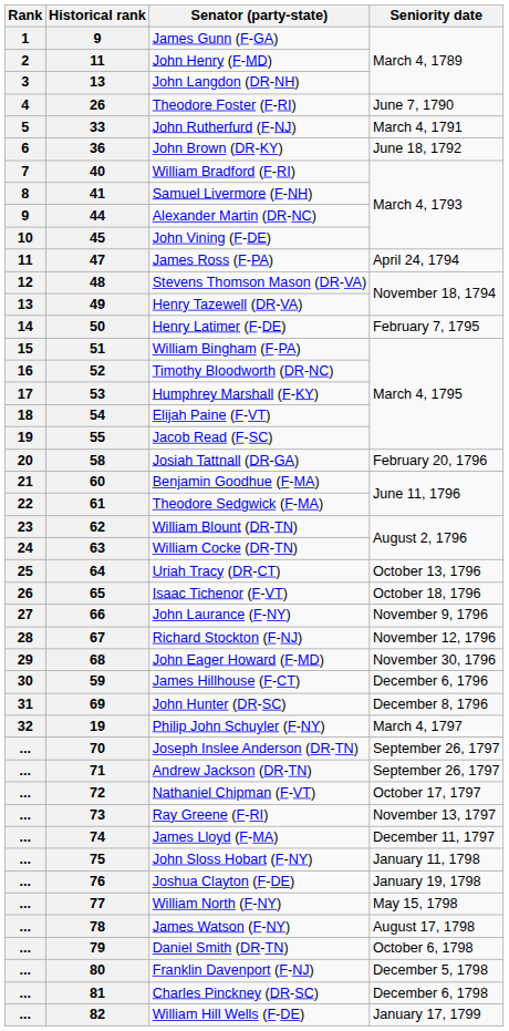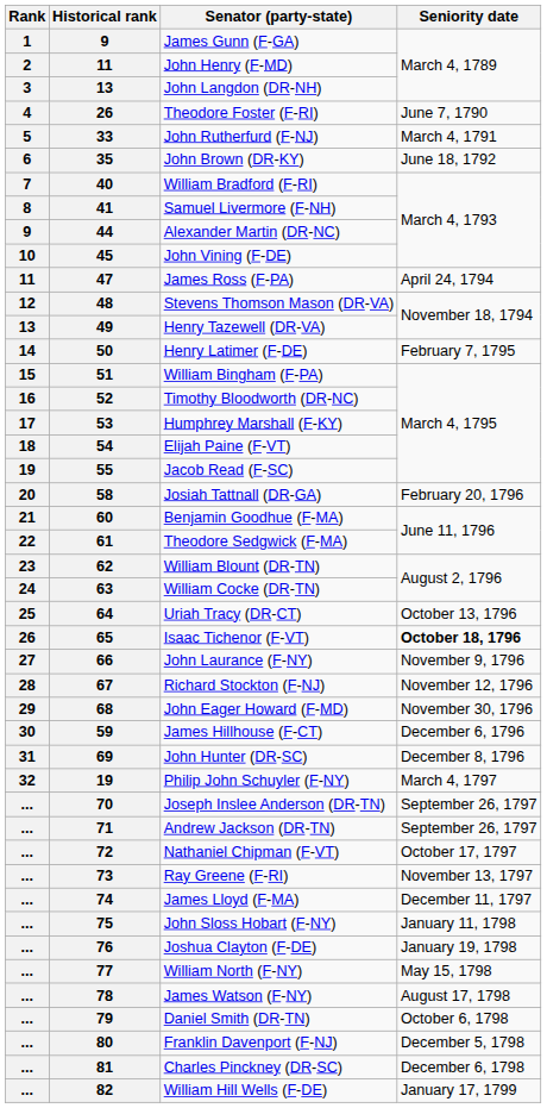 <table class=wikitable>
 <tr valign=bottom>
 <th>Rank</th>
 <th>Historical rank</th>
 <th>Senator (party-state)</th>
 <th>Seniority date</th>
 </tr>
 <tr>
 <th>1</th>
 <th>9</th>
 <td><a href='#'>James Gunn</a> (<a href='#'>F</a>-<a href='#'>GA</a>)</td>
 <td rowspan=3>March 4, 1789</td>
 </tr>
 <tr>
 <th>2</th>
 <th>11</th>
 <td><a href='#'>John Henry</a> (<a href='#'>F</a>-<a href='#'>MD</a>)</td>
 </tr>
 <tr>
 <th>3</th>
 <th>13</th>
 <td><a href='#'>John Langdon</a> (<a href='#'>DR</a>-<a href='#'>NH</a>)</td>
 </tr>
 <tr>
 <th>4</th>
 <th>26</th>
 <td><a href='#'>Theodore Foster</a> (<a href='#'>F</a>-<a href='#'>RI</a>)</td>
 <td>June 7, 1790</td>
 </tr>
 <tr>
 <th>5</th>
 <th>33</th>
 <td><a href='#'>John Rutherfurd</a> (<a href='#'>F</a>-<a href='#'>NJ</a>)</td>
 <td>March 4, 1791</td>
 </tr>
 <tr>
 <th>6</th>
-<th>36</th>
+<th>35</th>
 <td><a href='#'>John Brown</a> (<a href='#'>DR</a>-<a href='#'>KY</a>)</td>
 <td>June 18, 1792</td>
 </tr>
 <tr>
 <th>7</th>
 <th>40</th>
 <td><a href='#'>William Bradford</a> (<a href='#'>F</a>-<a href='#'>RI</a>)</td>
 <td rowspan=4>March 4, 1793</td>
 </tr>
 <tr>
 <th>8</th>
 <th>41</th>
 <td><a href='#'>Samuel Livermore</a> (<a href='#'>F</a>-<a href='#'>NH</a>)</td>
 </tr>
 <tr>
 <th>9</th>
 <th>44</th>
 <td><a href='#'>Alexander Martin</a> (<a href='#'>DR</a>-<a href='#'>NC</a>)</td>
 </tr>
 <tr>
 <th>10</th>
 <th>45</th>
 <td><a href='#'>John Vining</a> (<a href='#'>F</a>-<a href='#'>DE</a>)</td>
 </tr>
 <tr>
 <th>11</th>
 <th>47</th>
 <td><a href='#'>James Ross</a> (<a href='#'>F</a>-<a href='#'>PA</a>)</td>
 <td>April 24, 1794</td>
 </tr>
 <tr>
 <th>12</th>
 <th>48</th>
 <td><a href='#'>Stevens Thomson Mason</a> (<a href='#'>DR</a>-<a href='#'>VA</a>)</td>
 <td rowspan=2>November 18, 1794</td>
 </tr>
 <tr>
 <th>13</th>
 <th>49</th>
 <td><a href='#'>Henry Tazewell</a> (<a href='#'>DR</a>-<a href='#'>VA</a>)</td>
 </tr>
 <tr>
 <th>14</th>
 <th>50</th>
 <td><a href='#'>Henry Latimer</a> (<a href='#'>F</a>-<a href='#'>DE</a>)</td>
 <td>February 7, 1795</td>
 </tr>
 <tr>
 <th>15</th>
 <th>51</th>
 <td><a href='#'>William Bingham</a> (<a href='#'>F</a>-<a href='#'>PA</a>)</td>
 <td rowspan=5>March 4, 1795</td>
 </tr>
 <tr>
 <th>16</th>
 <th>52</th>
 <td><a href='#'>Timothy Bloodworth</a> (<a href='#'>DR</a>-<a href='#'>NC</a>)</td>
 </tr>
 <tr>
 <th>17</th>
 <th>53</th>
 <td><a href='#'>Humphrey Marshall</a> (<a href='#'>F</a>-<a href='#'>KY</a>)</td>
 </tr>
 <tr>
 <th>18</th>
 <th>54</th>
 <td><a href='#'>Elijah Paine</a> (<a href='#'>F</a>-<a href='#'>VT</a>)</td>
 </tr>
 <tr>
 <th>19</th>
 <th>55</th>
 <td><a href='#'>Jacob Read</a> (<a href='#'>F</a>-<a href='#'>SC</a>)</td>
 </tr>
 <tr>
 <th>20</th>
 <th>58</th>
 <td><a href='#'>Josiah Tattnall</a> (<a href='#'>DR</a>-<a href='#'>GA</a>)</td>
 <td>February 20, 1796</td>
 </tr>
 <tr>
 <th>21</th>
 <th>60</th>
 <td><a href='#'>Benjamin Goodhue</a> (<a href='#'>F</a>-<a href='#'>MA</a>)</td>
 <td rowspan=2>June 11, 1796</td>
 </tr>
 <tr>
 <th>22</th>
 <th>61</th>
 <td><a href='#'>Theodore Sedgwick</a> (<a href='#'>F</a>-<a href='#'>MA</a>)</td>
 </tr>
 <tr>
 <th>23</th>
 <th>62</th>
 <td><a href='#'>William Blount</a> (<a href='#'>DR</a>-<a href='#'>TN</a>)</td>
 <td rowspan=2>August 2, 1796</td>
 </tr>
 <tr>
 <th>24</th>
 <th>63</th>
 <td><a href='#'>William Cocke</a> (<a href='#'>DR</a>-<a href='#'>TN</a>)</td>
 </tr>
 <tr>
 <th>25</th>
 <th>64</th>
 <td><a href='#'>Uriah Tracy</a> (<a href='#'>DR</a>-<a href='#'>CT</a>)</td>
 <td>October 13, 1796</td>
 </tr>
 <tr>
 <th>26</th>
 <th>65</th>
 <td><a href='#'>Isaac Tichenor</a> (<a href='#'>F</a>-<a href='#'>VT</a>)</td>
-<td>October 18, 1796</td>
+<td><strong>October 18, 1796</strong></td>
 </tr>
 <tr>
 <th>27</th>
 <th>66</th>
 <td><a href='#'>John Laurance</a> (<a href='#'>F</a>-<a href='#'>NY</a>)</td>
 <td>November 9, 1796</td>
 </tr>
 <tr>
 <th>28</th>
 <th>67</th>
 <td><a href='#'>Richard Stockton</a> (<a href='#'>F</a>-<a href='#'>NJ</a>)</td>
 <td>November 12, 1796</td>
 </tr>
 <tr>
 <th>29</th>
 <th>68</th>
 <td><a href='#'>John Eager Howard</a> (<a href='#'>F</a>-<a href='#'>MD</a>)</td>
 <td>November 30, 1796</td>
 </tr>
 <tr>
 <th>30</th>
 <th>59</th>
 <td><a href='#'>James Hillhouse</a> (<a href='#'>F</a>-<a href='#'>CT</a>)</td>
 <td>December 6, 1796</td>
 </tr>
 <tr>
 <th>31</th>
 <th>69</th>
 <td><a href='#'>John Hunter</a> (<a href='#'>DR</a>-<a href='#'>SC</a>)</td>
 <td>December 8, 1796</td>
 </tr>
 <tr>
 <th>32</th>
 <th>19</th>
 <td><a href='#'>Philip John Schuyler</a> (<a href='#'>F</a>-<a href='#'>NY</a>)</td>
 <td>March 4, 1797</td>
 </tr>
 <tr>
 <th>...</th>
 <th>70</th>
 <td><a href='#'>Joseph Inslee Anderson</a> (<a href='#'>DR</a>-<a href='#'>TN</a>)</td>
 <td>September 26, 1797</td>
 </tr>
 <tr>
 <th>...</th>
 <th>71</th>
 <td><a href='#'>Andrew Jackson</a> (<a href='#'>DR</a>-<a href='#'>TN</a>)</td>
 <td>September 26, 1797</td>
 </tr>
 <tr>
 <th>...</th>
 <th>72</th>
 <td><a href='#'>Nathaniel Chipman</a> (<a href='#'>F</a>-<a href='#'>VT</a>)</td>
 <td>October 17, 1797</td>
 </tr>
 <tr>
 <th>...</th>
 <th>73</th>
 <td><a href='#'>Ray Greene</a> (<a href='#'>F</a>-<a href='#'>RI</a>)</td>
 <td>November 13, 1797</td>
 </tr>
 <tr>
 <th>...</th>
 <th>74</th>
 <td><a href='#'>James Lloyd</a> (<a href='#'>F</a>-<a href='#'>MA</a>)</td>
 <td>December 11, 1797</td>
 </tr>
 <tr>
 <th>...</th>
 <th>75</th>
 <td><a href='#'>John Sloss Hobart</a> (<a href='#'>F</a>-<a href='#'>NY</a>)</td>
 <td>January 11, 1798</td>
 </tr>
 <tr>
 <th>...</th>
 <th>76</th>
 <td><a href='#'>Joshua Clayton</a> (<a href='#'>F</a>-<a href='#'>DE</a>)</td>
 <td>January 19, 1798</td>
 </tr>
 <tr>
 <th>...</th>
 <th>77</th>
 <td><a href='#'>William North</a> (<a href='#'>F</a>-<a href='#'>NY</a>)</td>
 <td>May 15, 1798</td>
 </tr>
 <tr>
 <th>...</th>
 <th>78</th>
 <td><a href='#'>James Watson</a> (<a href='#'>F</a>-<a href='#'>NY</a>)</td>
 <td>August 17, 1798</td>
 </tr>
 <tr>
 <th>...</th>
 <th>79</th>
 <td><a href='#'>Daniel Smith</a> (<a href='#'>DR</a>-<a href='#'>TN</a>)</td>
 <td>October 6, 1798</td>
 </tr>
 <tr>
 <th>...</th>
 <th>80</th>
 <td><a href='#'>Franklin Davenport</a> (<a href='#'>F</a>-<a href='#'>NJ</a>)</td>
 <td>December 5, 1798</td>
 </tr>
 <tr>
 <th>...</th>
 <th>81</th>
 <td><a href='#'>Charles Pinckney</a> (<a href='#'>DR</a>-<a href='#'>SC</a>)</td>
 <td>December 6, 1798</td>
 </tr>
 <tr>
 <th>...</th>
 <th>82</th>
 <td><a href='#'>William Hill Wells</a> (<a href='#'>F</a>-<a href='#'>DE</a>)</td>
 <td>January 17, 1799</td>
 </tr>
 </table>
